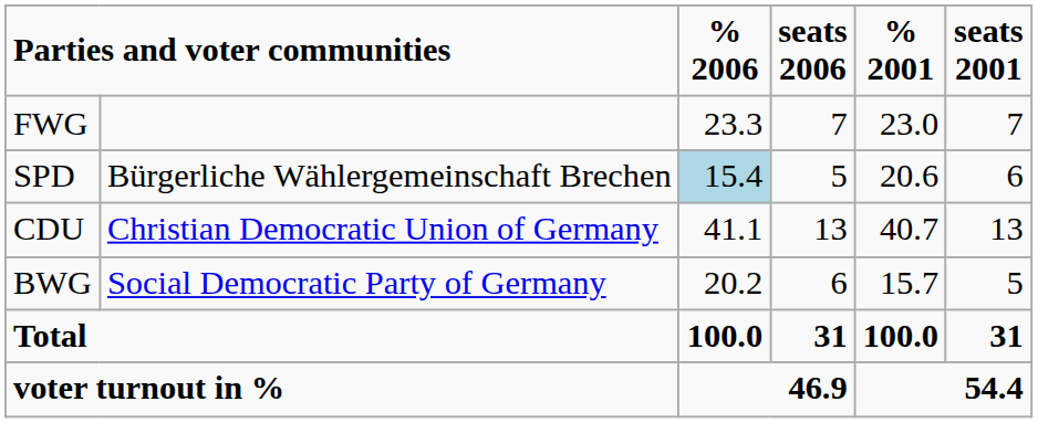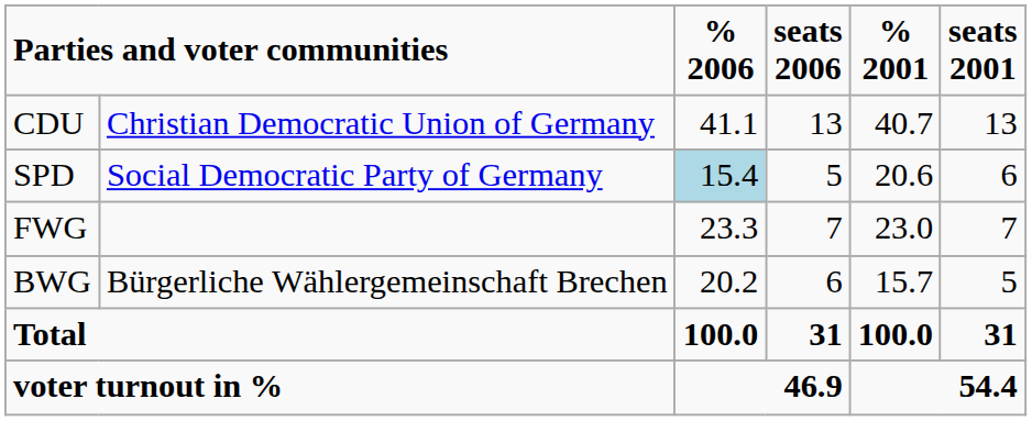 <table class="wikitable">
 <tr --  class="bgcolor5">
 <td colspan="2"><strong>Parties and voter communities</strong></td>
 <td align="center"><strong>%<br>2006</strong></td>
 <td align="center"><strong>seats<br>2006</strong></td>
 <td align="center"><strong>%<br>2001</strong></td>
 <td align="center"><strong>seats<br>2001</strong></td>
+</tr>
+<tr --->
+<td>CDU</td>
+<td><a href='#'>Christian Democratic Union of Germany</a></td>
+<td align="right">41.1</td>
+<td align="right">13</td>
+<td align="right">40.7</td>
+<td align="right">13</td>
+</tr>
+<tr --->
+<td>SPD</td>
+<td><a href='#'>Social Democratic Party of Germany</a></td>
+<td align="right" style="background: lightblue;">15.4</td>
+<td align="right">5</td>
+<td align="right">20.6</td>
+<td align="right">6</td>
 </tr>
 <tr --->
 <td>FWG</td>
 <td></td>
 <td align="right">23.3</td>
 <td align="right">7</td>
 <td align="right">23.0</td>
 <td align="right">7</td>
 </tr>
 <tr --->
-<td>SPD</td>
+<td>BWG</td>
 <td>Bürgerliche Wählergemeinschaft Brechen</td>
-<td align="right" style="background: lightblue;">15.4</td>
-<td align="right">5</td>
-<td align="right">20.6</td>
-<td align="right">6</td>
-</tr>
-<tr --->
-<td>CDU</td>
-<td><a href='#'>Christian Democratic Union of Germany</a></td>
-<td align="right">41.1</td>
-<td align="right">13</td>
-<td align="right">40.7</td>
-<td align="right">13</td>
-</tr>
-<tr --->
-<td>BWG</td>
-<td><a href='#'>Social Democratic Party of Germany</a></td>
 <td align="right">20.2</td>
 <td align="right">6</td>
 <td align="right">15.7</td>
 <td align="right">5</td>
 </tr>
 <tr -- class="bgcolor5">
 <td colspan="2"><strong>Total</strong></td>
 <td align="right"><strong>100.0</strong></td>
 <td align="right"><strong>31</strong></td>
 <td align="right"><strong>100.0</strong></td>
 <td align="right"><strong>31</strong></td>
 </tr>
 <tr -- class="bgcolor5">
 <td colspan="2"><strong>voter turnout in %</strong></td>
 <td colspan="2" align="right"><strong>46.9</strong></td>
 <td colspan="2" align="right"><strong>54.4</strong></td>
 </tr>
 </table>
